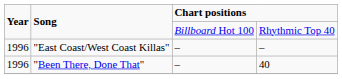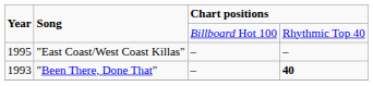 <table class="wikitable">
 <tr>
 <td rowspan="2"><strong>Year</strong></td>
 <td rowspan="2"><strong>Song</strong></td>
 <td colspan="4"><strong>Chart positions</strong></td>
 </tr>
 <tr>
 <td><a href='#'><em>Billboard</em> Hot 100</a></td>
 <td><a href='#'>Rhythmic Top 40</a></td>
 </tr>
 <tr>
-<td>1996</td>
+<td>1995</td>
 <td>"East Coast/West Coast Killas"</td>
 <td>–</td>
 <td>–</td>
 </tr>
 <tr>
-<td>1996</td>
+<td>1993</td>
 <td>"<a href='#'>Been There, Done That</a>"</td>
 <td>–</td>
-<td>40</td>
+<td><strong>40</strong></td>
 </tr>
 <tr>
 </tr>
 </table>
